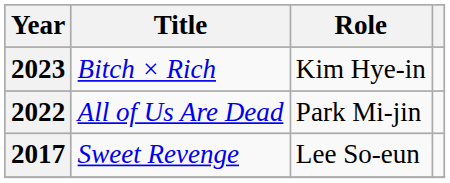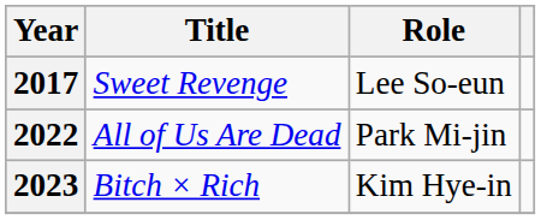 <table class="wikitable  plainrowheaders">
 <tr>
 <th scope="col">Year</th>
 <th scope="col">Title</th>
 <th scope="col">Role</th>
 <th scope="col" class="unsortable"></th>
 </tr>
 <tr>
-<th scope="row">2023</th>
-<td><em><a href='#'>Bitch × Rich</a></em></td>
-<td>Kim Hye-in</td>
+<th scope="row">2017</th>
+<td><em><a href='#'>Sweet Revenge</a></em></td>
+<td>Lee So-eun</td>
 <td></td>
 </tr>
 <tr>
 <th scope="row">2022</th>
 <td><em><a href='#'>All of Us Are Dead</a></em></td>
 <td>Park Mi-jin</td>
 <td></td>
 </tr>
 <tr>
-<th scope="row">2017</th>
-<td><em><a href='#'>Sweet Revenge</a></em></td>
-<td>Lee So-eun</td>
+<th scope="row">2023</th>
+<td><em><a href='#'>Bitch × Rich</a></em></td>
+<td>Kim Hye-in</td>
 <td></td>
 </tr>
 <tr>
 </tr>
 </table>
